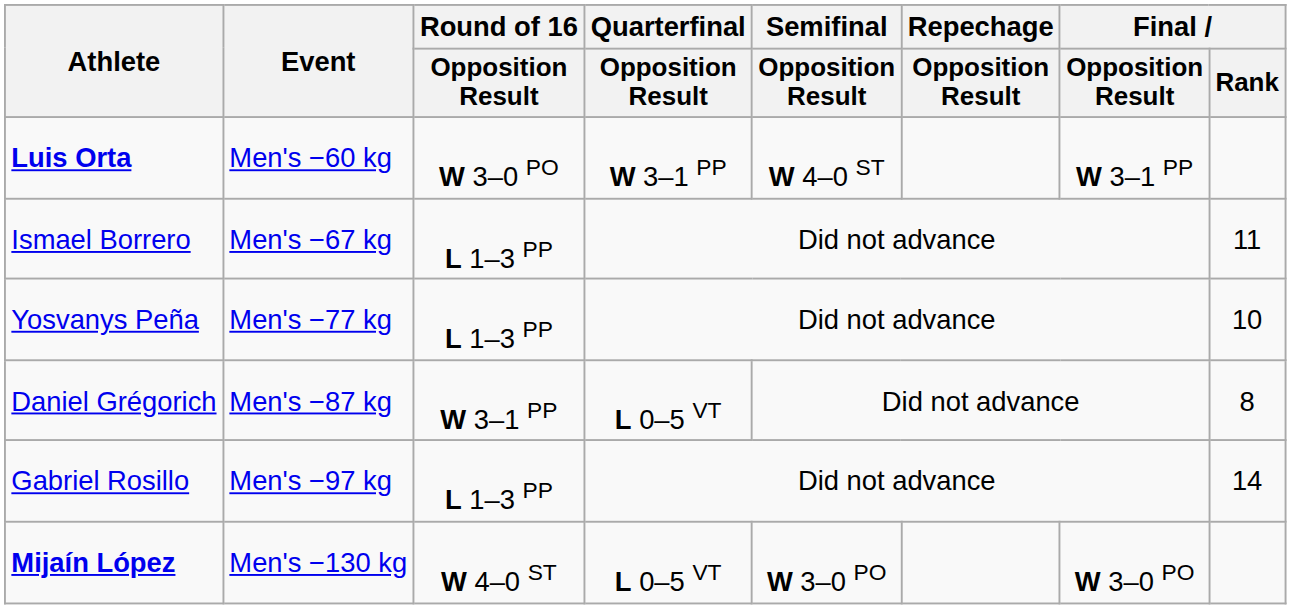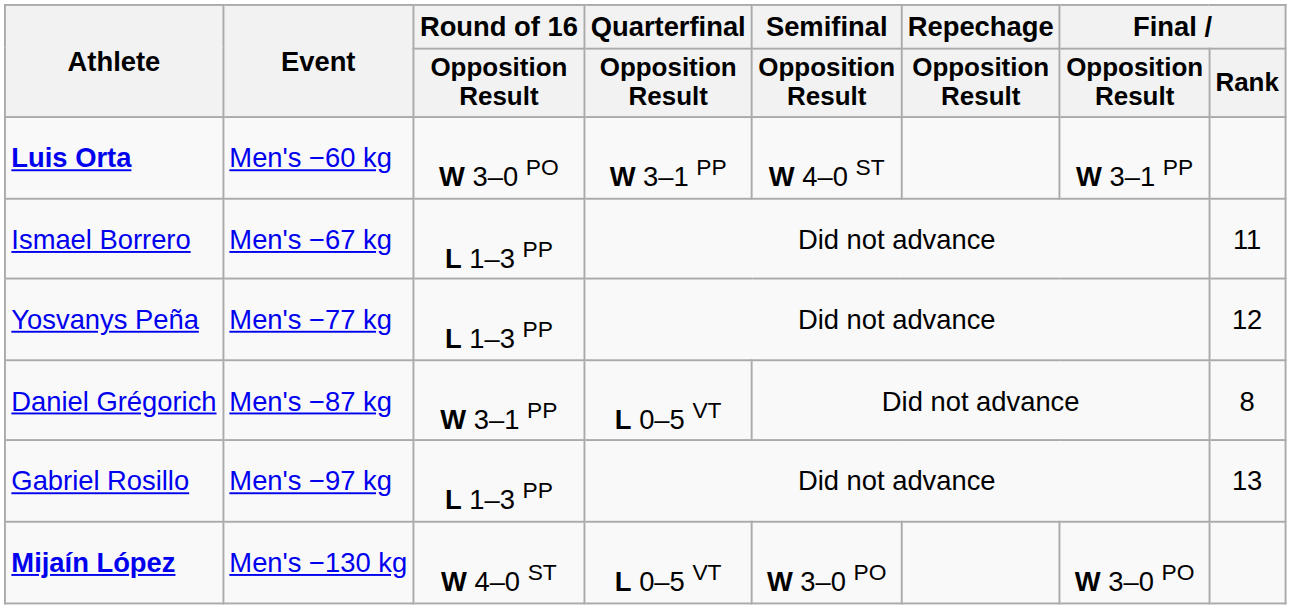 <table class="wikitable" style="font-size:90%">
 <tr>
 <th rowspan=2>Athlete</th>
 <th rowspan=2>Event</th>
 <th>Round of 16</th>
 <th>Quarterfinal</th>
 <th>Semifinal</th>
 <th>Repechage</th>
 <th colspan=2>Final / </th>
 </tr>
 <tr style="font-size: 95%">
 <th>Opposition<br>Result</th>
 <th>Opposition<br>Result</th>
 <th>Opposition<br>Result</th>
 <th>Opposition<br>Result</th>
 <th>Opposition<br>Result</th>
 <th>Rank</th>
 </tr>
 <tr align=center>
 <td align=left><strong><a href='#'>Luis Orta</a></strong></td>
 <td align=left><a href='#'>Men's −60 kg</a></td>
 <td><br><strong>W</strong> 3–0 <sup>PO</sup></td>
 <td><br><strong>W</strong> 3–1 <sup>PP</sup></td>
 <td><br><strong>W</strong> 4–0 <sup>ST</sup></td>
 <td></td>
 <td><br><strong>W</strong> 3–1 <sup>PP</sup></td>
 <td></td>
 </tr>
 <tr align=center>
 <td align=left><a href='#'>Ismael Borrero</a></td>
 <td align=left><a href='#'>Men's −67 kg</a></td>
 <td><br><strong>L</strong> 1–3 <sup>PP</sup></td>
 <td colspan=4>Did not advance</td>
 <td>11</td>
 </tr>
 <tr align=center>
 <td align=left><a href='#'>Yosvanys Peña</a></td>
 <td align=left><a href='#'>Men's −77 kg</a></td>
 <td><br><strong>L</strong> 1–3 <sup>PP</sup></td>
 <td colspan=4>Did not advance</td>
-<td>10</td>
+<td>12</td>
 </tr>
 <tr align=center>
 <td align=left><a href='#'>Daniel Grégorich</a></td>
 <td align=left><a href='#'>Men's −87 kg</a></td>
 <td><br><strong>W</strong> 3–1 <sup>PP</sup></td>
 <td><br><strong>L</strong> 0–5 <sup>VT</sup></td>
 <td colspan=3>Did not advance</td>
 <td>8</td>
 </tr>
 <tr align=center>
 <td align=left><a href='#'>Gabriel Rosillo</a></td>
 <td align=left><a href='#'>Men's −97 kg</a></td>
 <td><br><strong>L</strong> 1–3 <sup>PP</sup></td>
 <td colspan=4>Did not advance</td>
-<td>14</td>
+<td>13</td>
 </tr>
 <tr align=center>
 <td align=left><strong><a href='#'>Mijaín López</a></strong></td>
 <td align=left><a href='#'>Men's −130 kg</a></td>
 <td><br><strong>W</strong> 4–0 <sup>ST</sup></td>
 <td><br><strong>L</strong> 0–5 <sup>VT</sup></td>
 <td><br><strong>W</strong> 3–0 <sup>PO</sup></td>
 <td></td>
 <td><br><strong>W</strong> 3–0 <sup>PO</sup></td>
 <td></td>
 </tr>
 </table>
